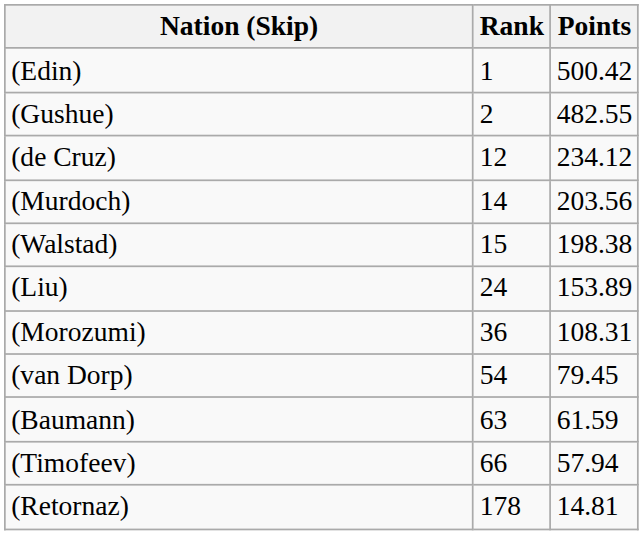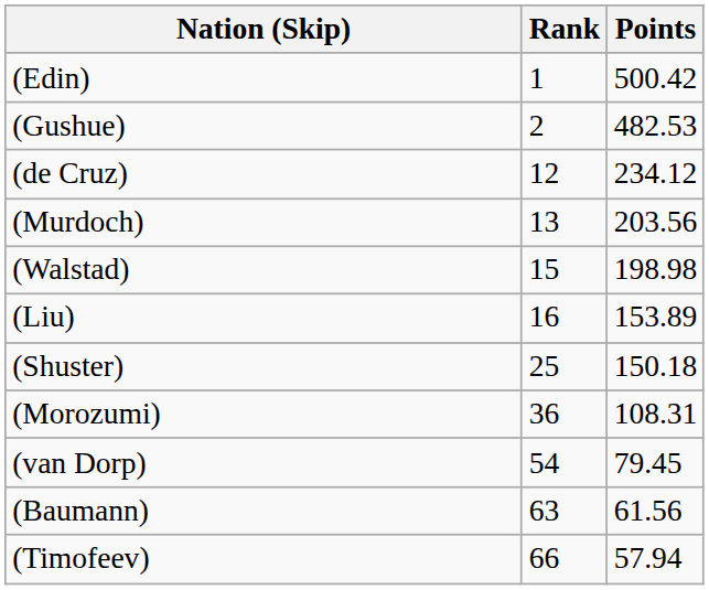 <table class="wikitable">
 <tr>
 <th width=265>Nation (Skip)</th>
 <th width=15>Rank</th>
 <th width=15>Points</th>
 </tr>
 <tr>
 <td> (Edin)</td>
 <td>1</td>
 <td>500.42</td>
 </tr>
 <tr>
 <td> (Gushue)</td>
 <td>2</td>
-<td>482.55</td>
+<td>482.53</td>
 </tr>
 <tr>
 <td> (de Cruz)</td>
 <td>12</td>
 <td>234.12</td>
 </tr>
 <tr>
 <td> (Murdoch)</td>
-<td>14</td>
+<td>13</td>
 <td>203.56</td>
 </tr>
 <tr>
 <td> (Walstad)</td>
 <td>15</td>
-<td>198.38</td>
+<td>198.98</td>
 </tr>
 <tr>
 <td> (Liu)</td>
-<td>24</td>
+<td>16</td>
 <td>153.89</td>
+</tr>
+<tr>
+<td> (Shuster)</td>
+<td>25</td>
+<td>150.18</td>
 </tr>
 <tr>
 <td> (Morozumi)</td>
 <td>36</td>
 <td>108.31</td>
 </tr>
 <tr>
 <td> (van Dorp)</td>
 <td>54</td>
 <td>79.45</td>
 </tr>
 <tr>
 <td> (Baumann)</td>
 <td>63</td>
-<td>61.59</td>
+<td>61.56</td>
 </tr>
 <tr>
 <td> (Timofeev)</td>
 <td>66</td>
 <td>57.94</td>
 </tr>
-<tr>
-<td> (Retornaz)</td>
-<td>178</td>
-<td>14.81</td>
-</tr>
 </table>
